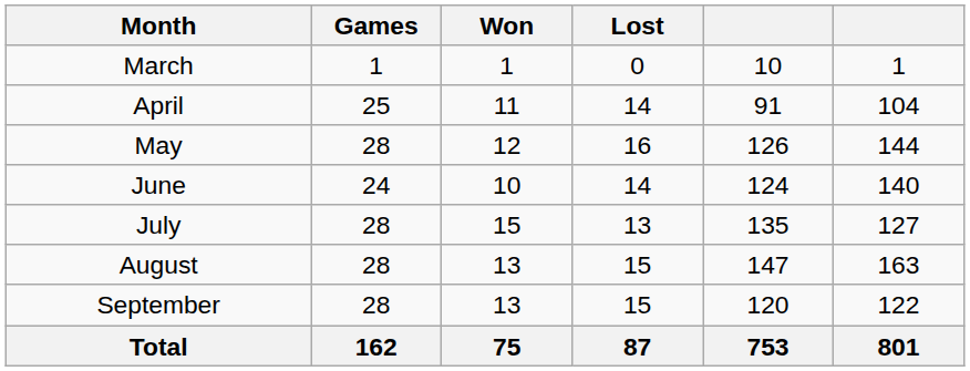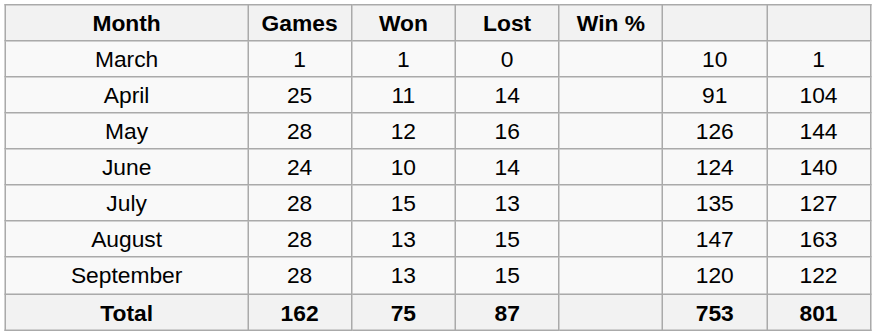 <table class="wikitable" style="font-size:95%; text-align:center; width:38em;margin: 0.5em auto;">
 <tr>
 <th width="28%">Month</th>
 <th width="12%">Games</th>
 <th width="12%">Won</th>
 <th width="12%">Lost</th>
+<th width="12%">Win %</th>
 <th width="12%"></th>
 <th width="12%"></th>
 </tr>
 <tr>
 <td>March</td>
 <td>1</td>
 <td>1</td>
 <td>0</td>
+<td></td>
 <td>10</td>
 <td>1</td>
 </tr>
 <tr>
 <td>April</td>
 <td>25</td>
 <td>11</td>
 <td>14</td>
+<td></td>
 <td>91</td>
 <td>104</td>
 </tr>
 <tr>
 <td>May</td>
 <td>28</td>
 <td>12</td>
 <td>16</td>
+<td></td>
 <td>126</td>
 <td>144</td>
 </tr>
 <tr>
 <td>June</td>
 <td>24</td>
 <td>10</td>
 <td>14</td>
+<td></td>
 <td>124</td>
 <td>140</td>
 </tr>
 <tr>
 <td>July</td>
 <td>28</td>
 <td>15</td>
 <td>13</td>
+<td></td>
 <td>135</td>
 <td>127</td>
 </tr>
 <tr>
 <td>August</td>
 <td>28</td>
 <td>13</td>
 <td>15</td>
+<td></td>
 <td>147</td>
 <td>163</td>
 </tr>
 <tr>
 <td>September</td>
 <td>28</td>
 <td>13</td>
 <td>15</td>
+<td></td>
 <td>120</td>
 <td>122</td>
 </tr>
 <tr>
 <th>Total</th>
 <th>162</th>
 <th>75</th>
 <th>87</th>
+<th></th>
 <th>753</th>
 <th>801</th>
 </tr>
 </table>
